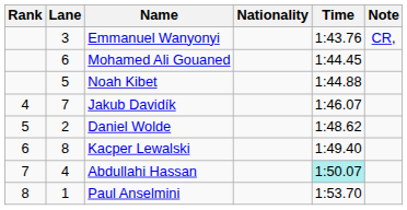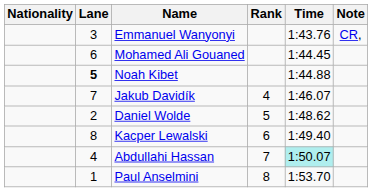 <table class="wikitable sortable" style="text-align:center">
 <tr>
-<th>Rank</th>
+<th>Nationality</th>
 <th>Lane</th>
 <th>Name</th>
-<th>Nationality</th>
+<th>Rank</th>
 <th>Time</th>
 <th>Note</th>
 </tr>
 <tr>
-<td></td>
+<td align=left></td>
 <td>3</td>
 <td align=left><a href='#'>Emmanuel Wanyonyi</a></td>
-<td align=left></td>
+<td></td>
 <td>1:43.76</td>
 <td><a href='#'>CR</a>, </td>
 </tr>
 <tr>
-<td></td>
+<td align=left></td>
 <td>6</td>
 <td align=left><a href='#'>Mohamed Ali Gouaned</a></td>
-<td align=left></td>
+<td></td>
 <td>1:44.45</td>
 <td></td>
 </tr>
 <tr>
+<td align=left></td>
+<td><strong>5</strong></td>
+<td align=left><a href='#'>Noah Kibet</a></td>
 <td></td>
-<td>5</td>
-<td align=left><a href='#'>Noah Kibet</a></td>
-<td align=left></td>
 <td>1:44.88</td>
 <td></td>
 </tr>
 <tr>
-<td>4</td>
+<td align=left></td>
 <td>7</td>
 <td align=left><a href='#'>Jakub Davidík</a></td>
-<td align=left></td>
+<td>4</td>
 <td>1:46.07</td>
 <td></td>
 </tr>
 <tr>
-<td>5</td>
+<td align=left></td>
 <td>2</td>
 <td align=left><a href='#'>Daniel Wolde</a></td>
-<td align=left></td>
+<td>5</td>
 <td>1:48.62</td>
 <td></td>
 </tr>
 <tr>
-<td>6</td>
+<td align=left></td>
 <td>8</td>
 <td align=left><a href='#'>Kacper Lewalski</a></td>
-<td align=left></td>
+<td>6</td>
 <td>1:49.40</td>
 <td></td>
 </tr>
 <tr>
-<td>7</td>
+<td align=left></td>
 <td>4</td>
 <td align=left><a href='#'>Abdullahi Hassan</a></td>
-<td align=left></td>
+<td>7</td>
 <td style="background: paleturquoise;">1:50.07</td>
 <td></td>
 </tr>
 <tr>
-<td>8</td>
+<td align=left></td>
 <td>1</td>
 <td align=left><a href='#'>Paul Anselmini</a></td>
-<td align=left></td>
+<td>8</td>
 <td>1:53.70</td>
 <td></td>
 </tr>
 </table>
